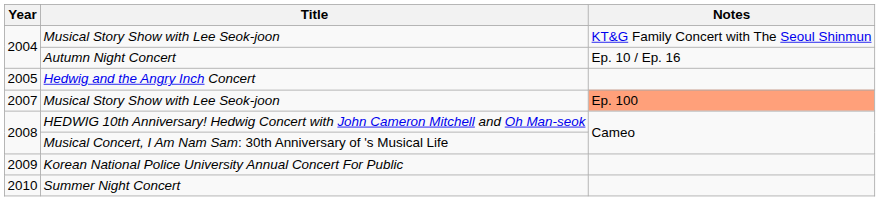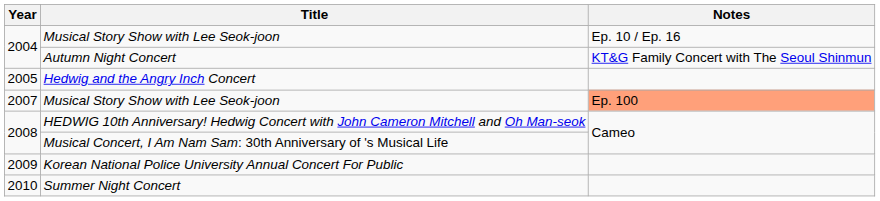 <table class="wikitable sortable">
 <tr>
 <th scope="col">Year</th>
 <th scope="col">Title</th>
 <th scope="col" class="unsortable">Notes</th>
 </tr>
 <tr>
 <td rowspan="2">2004</td>
 <td><em>Musical Story Show with Lee Seok-joon</em></td>
-<td><a href='#'>KT&G</a> Family Concert with The <a href='#'>Seoul Shinmun</a></td>
+<td>Ep. 10 / Ep. 16</td>
 </tr>
 <tr>
 <td><em>Autumn Night Concert</em></td>
-<td>Ep. 10 / Ep. 16</td>
+<td><a href='#'>KT&G</a> Family Concert with The <a href='#'>Seoul Shinmun</a></td>
 </tr>
 <tr>
 <td>2005</td>
 <td><em><a href='#'>Hedwig and the Angry Inch</a> Concert</em></td>
 <td></td>
 </tr>
 <tr>
 <td>2007</td>
 <td><em>Musical Story Show with Lee Seok-joon</em></td>
 <td style="background: lightsalmon;">Ep. 100</td>
 </tr>
 <tr>
 <td rowspan="2">2008</td>
 <td><em>HEDWIG 10th Anniversary! Hedwig Concert with <a href='#'>John Cameron Mitchell</a> and <a href='#'>Oh Man-seok</a></em></td>
 <td rowspan="2">Cameo</td>
 </tr>
 <tr>
 <td><em>Musical Concert, I Am Nam Sam</em>: 30th Anniversary of 's Musical Life</td>
 </tr>
 <tr>
 <td>2009</td>
 <td><em>Korean National Police University Annual Concert For Public</em></td>
 <td></td>
 </tr>
 <tr>
 <td>2010</td>
 <td><em>Summer Night Concert</em></td>
 <td></td>
 </tr>
 </table>
